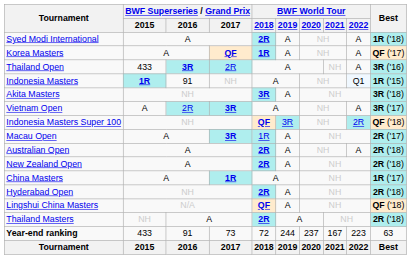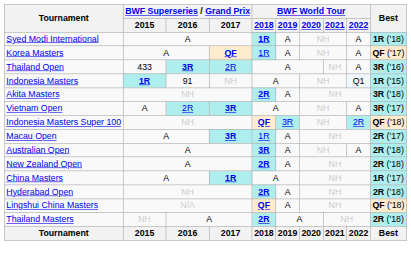 <table style='font-size: 90%; text-align:center;' class='wikitable'>
 <tr>
 <th rowspan="2">Tournament</th>
 <th colspan="3"><strong><a href='#'>BWF Superseries</a> / <a href='#'>Grand Prix</a></strong></th>
 <th colspan="5"><strong><a href='#'>BWF World Tour</a></strong></th>
 <th rowspan="2">Best</th>
 </tr>
 <tr>
 <th>2015</th>
 <th>2016</th>
 <th>2017</th>
 <th><a href='#'>2018</a></th>
 <th><a href='#'>2019</a></th>
 <th><a href='#'>2020</a></th>
 <th><a href='#'>2021</a></th>
 <th><a href='#'>2022</a></th>
 </tr>
 <tr>
 <td align=left><a href='#'>Syed Modi International</a></td>
 <td colspan="3">A</td>
-<td bgcolor=AFEEEE><a href='#'><strong>2R</strong></a></td>
+<td bgcolor=AFEEEE><a href='#'><strong>1R</strong></a></td>
 <td>A</td>
 <td colspan="2" style=color:#ccc>NH</td>
 <td>A</td>
 <td bgcolor=AFEEEE><strong>1R</strong> ('18)</td>
 </tr>
 <tr>
 <td align=left><a href='#'>Korea Masters</a></td>
 <td colspan="2">A</td>
 <td bgcolor=FFEBCD><a href='#'><strong>QF</strong></a></td>
-<td bgcolor=AFEEEE><strong><a href='#'>1R</a></strong></td>
+<td bgcolor=AFEEEE><a href='#'>1R</a></td>
 <td>A</td>
 <td colspan="2" style=color:#ccc>NH</td>
 <td>A</td>
 <td bgcolor=FFEBCD><strong>QF</strong> ('17)</td>
 </tr>
 <tr>
 <td align=left><a href='#'>Thailand Open</a></td>
 <td 2015;>433</td>
 <td bgcolor=AFEEEE><a href='#'><strong>3R</strong></a></td>
 <td bgcolor=AFEEEE><a href='#'>2R</a></td>
 <td colspan="3">A</td>
 <td style=color:#ccc>NH</td>
 <td>A</td>
 <td bgcolor=AFEEEE><strong>3R</strong> ('16)</td>
 </tr>
 <tr>
 <td align=left><a href='#'>Indonesia Masters</a></td>
 <td bgcolor=AFEEEE><a href='#'><strong>1R</strong></a></td>
 <td 2016;>91</td>
 <td style=color:#ccc>NH</td>
 <td colspan="2">A</td>
 <td colspan="2" style=color:#ccc>NH</td>
 <td 2022; bgcolor=F0F8FF>Q1</td>
 <td bgcolor=AFEEEE><strong>1R</strong> ('15)</td>
 </tr>
 <tr>
 <td align=left><a href='#'>Akita Masters</a></td>
 <td colspan="3" style=color:#ccc>NH</td>
-<td bgcolor=AFEEEE><a href='#'><strong>3R</strong></a></td>
+<td bgcolor=AFEEEE><a href='#'><strong>2R</strong></a></td>
 <td>A</td>
 <td colspan="3" style=color:#ccc>NH</td>
 <td bgcolor=AFEEEE><strong>3R</strong> ('18)</td>
 </tr>
 <tr>
 <td align=left><a href='#'>Vietnam Open</a></td>
 <td>A</td>
 <td bgcolor=AFEEEE><a href='#'>2R</a></td>
 <td bgcolor=AFEEEE><a href='#'><strong>3R</strong></a></td>
 <td colspan="2">A</td>
 <td colspan="2" style=color:#ccc>NH</td>
 <td>A</td>
 <td bgcolor=AFEEEE><strong>3R</strong> ('17)</td>
 </tr>
 <tr>
 <td align=left><a href='#'>Indonesia Masters Super 100</a></td>
 <td colspan="3" style=color:#ccc>NH</td>
 <td bgcolor=FFEBCD><a href='#'><strong>QF</strong></a></td>
 <td bgcolor=AFEEEE><a href='#'>3R</a></td>
 <td colspan="2" style=color:#ccc>NH</td>
 <td bgcolor=AFEEEE><a href='#'>2R</a></td>
 <td bgcolor=FFEBCD><strong>QF</strong> ('18)</td>
 </tr>
 <tr>
 <td align=left><a href='#'>Macau Open</a></td>
 <td colspan="2">A</td>
 <td bgcolor=AFEEEE><a href='#'><strong>3R</strong></a></td>
 <td bgcolor=AFEEEE><a href='#'>1R</a></td>
 <td>A</td>
 <td colspan="3" style=color:#ccc>NH</td>
 <td bgcolor=AFEEEE><strong>2R</strong> ('17)</td>
 </tr>
 <tr>
 <td align=left><a href='#'>Australian Open</a></td>
 <td colspan="3">A</td>
-<td bgcolor=AFEEEE><a href='#'><strong>2R</strong></a></td>
+<td bgcolor=AFEEEE><a href='#'><strong>3R</strong></a></td>
 <td>A</td>
 <td colspan="2" style=color:#ccc>NH</td>
 <td>A</td>
 <td bgcolor=AFEEEE><strong>2R</strong> ('18)</td>
 </tr>
 <tr>
 <td align=left><a href='#'>New Zealand Open</a></td>
 <td colspan="3">A</td>
 <td bgcolor=AFEEEE><a href='#'><strong>2R</strong></a></td>
 <td>A</td>
 <td colspan="3" style=color:#ccc>NH</td>
 <td bgcolor=AFEEEE><strong>2R</strong> ('18)</td>
 </tr>
 <tr>
 <td align=left><a href='#'>China Masters</a></td>
 <td colspan="2">A</td>
 <td bgcolor=AFEEEE><a href='#'><strong>1R</strong></a></td>
 <td colspan="2">A</td>
 <td colspan="3" style=color:#ccc>NH</td>
 <td bgcolor=AFEEEE><strong>1R</strong> ('17)</td>
 </tr>
 <tr>
 <td align=left><a href='#'>Hyderabad Open</a></td>
 <td colspan="3" style=color:#ccc>NH</td>
 <td bgcolor=AFEEEE><a href='#'><strong>2R</strong></a></td>
 <td>A</td>
 <td colspan="3" style=color:#ccc>NH</td>
 <td bgcolor=AFEEEE><strong>2R</strong> ('18)</td>
 </tr>
 <tr>
 <td align=left><a href='#'>Lingshui China Masters</a></td>
 <td colspan="3" style=color:#ccc>N/A</td>
 <td bgcolor=FFEBCD><a href='#'><strong>QF</strong></a></td>
 <td>A</td>
 <td colspan="3" style=color:#ccc>NH</td>
 <td bgcolor=FFEBCD><strong>QF</strong> ('18)</td>
 </tr>
 <tr>
 <td align=left><a href='#'>Thailand Masters</a></td>
 <td style=color:#ccc>NH</td>
 <td colspan="2">A</td>
 <td bgcolor=AFEEEE><a href='#'><strong>2R</strong></a></td>
 <td colspan="2">A</td>
 <td colspan="2" style=color:#ccc>NH</td>
 <td bgcolor=AFEEEE><strong>2R</strong> ('18)</td>
 </tr>
 <tr>
-<td align=left><strong>Year-end ranking</strong></td>
-<td 2015;>433</td>
-<td 2016;>91</td>
-<td 2017;>73</td>
-<td 2018;>72</td>
-<td 2019;>244</td>
-<td 2020;>237</td>
-<td 2021;>167</td>
-<td 2022;>223</td>
-<td>63</td>
-</tr>
-<tr>
 <th>Tournament</th>
 <th>2015</th>
 <th>2016</th>
 <th>2017</th>
 <th>2018</th>
 <th>2019</th>
 <th>2020</th>
 <th>2021</th>
 <th>2022</th>
 <th>Best</th>
 </tr>
 </table>
